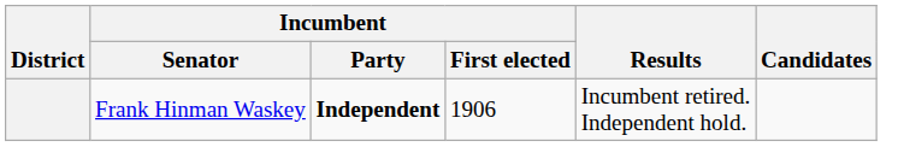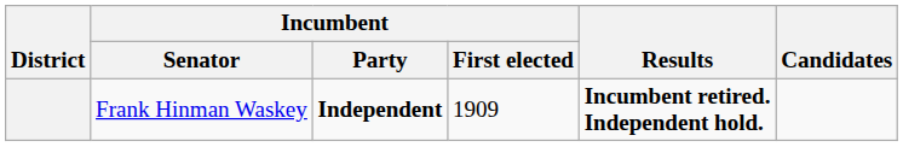 <table class=wikitable>
 <tr valign=bottom>
 <th rowspan=2>District</th>
 <th colspan=3>Incumbent</th>
 <th rowspan=2>Results</th>
 <th rowspan=2>Candidates</th>
 </tr>
 <tr>
 <th>Senator</th>
 <th>Party</th>
 <th>First elected</th>
 </tr>
 <tr>
 <th></th>
 <td><a href='#'>Frank Hinman Waskey</a></td>
 <td><strong>Independent</strong></td>
-<td>1906</td>
-<td>Incumbent retired.<br>Independent hold.</td>
+<td>1909</td>
+<td><strong>Incumbent retired.<br>Independent hold.</strong></td>
 <td nowrap></td>
 </tr>
 </table>
